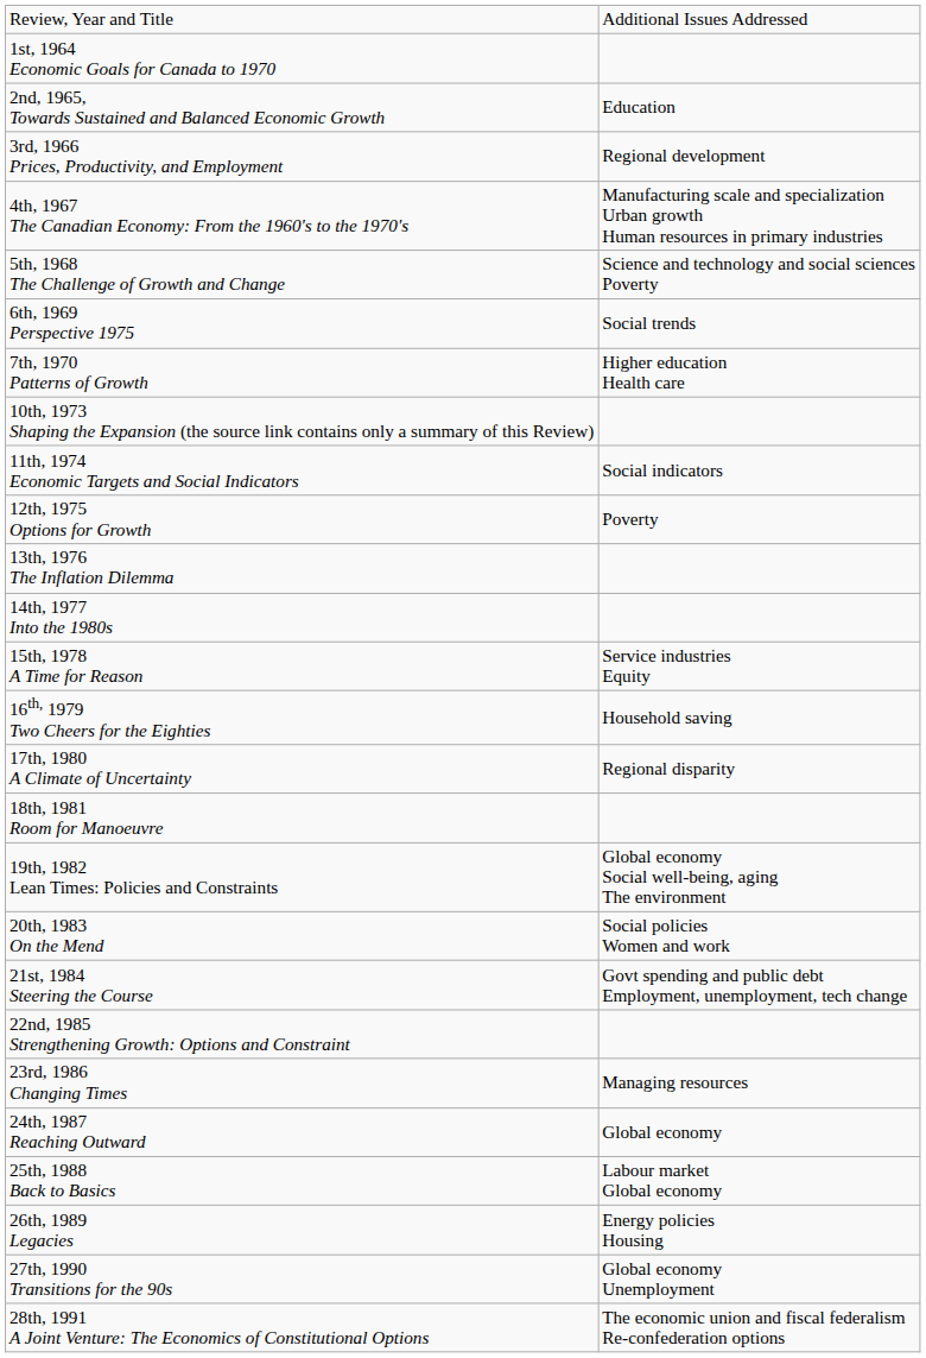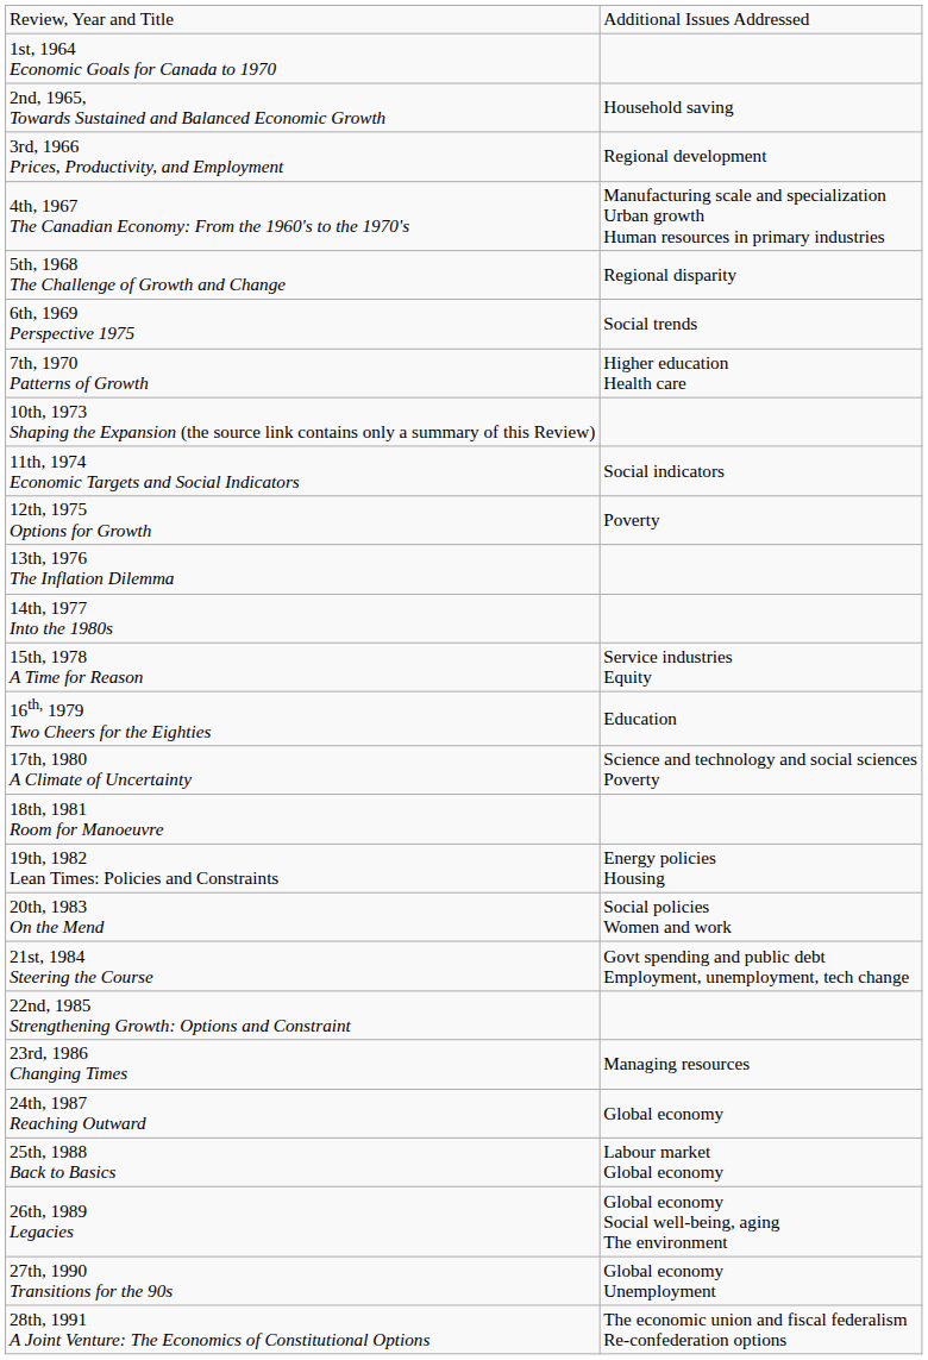 <table class="wikitable">
 <tr>
 <td>Review, Year  and Title</td>
 <td>Additional  Issues Addressed</td>
 </tr>
 <tr>
 <td>1st, 1964<br><em>Economic Goals for Canada to 1970</em></td>
 <td></td>
 </tr>
 <tr>
 <td>2nd, 1965,<br><em>Towards Sustained and Balanced Economic Growth</em></td>
-<td>Education</td>
+<td>Household saving</td>
 </tr>
 <tr>
 <td>3rd, 1966<br><em>Prices, Productivity, and Employment</em></td>
 <td>Regional development</td>
 </tr>
 <tr>
 <td>4th, 1967<br><em>The Canadian Economy: From the 1960's to the 1970's</em></td>
 <td>Manufacturing scale and specialization<br>Urban growth<br>Human resources in primary industries</td>
 </tr>
 <tr>
 <td>5th, 1968<br><em>The Challenge of Growth and Change</em></td>
-<td>Science and technology and social sciences<br>Poverty</td>
+<td>Regional disparity</td>
 </tr>
 <tr>
 <td>6th, 1969<br><em>Perspective 1975</em></td>
 <td>Social trends</td>
 </tr>
 <tr>
 <td>7th, 1970<br><em>Patterns of Growth</em></td>
 <td>Higher education<br>Health care</td>
 </tr>
 <tr>
 <td>10th, 1973<br><em>Shaping the Expansion</em> (the source link contains  only a summary of this Review)</td>
 <td></td>
 </tr>
 <tr>
 <td>11th, 1974<br><em>Economic Targets and Social Indicators</em></td>
 <td>Social indicators</td>
 </tr>
 <tr>
 <td>12th, 1975<br><em>Options for Growth</em></td>
 <td>Poverty</td>
 </tr>
 <tr>
 <td>13th, 1976<br><em>The Inflation Dilemma</em></td>
 <td></td>
 </tr>
 <tr>
 <td>14th, 1977<br><em>Into the 1980s</em></td>
 <td></td>
 </tr>
 <tr>
 <td>15th, 1978<br><em>A Time for Reason</em></td>
 <td>Service industries<br>Equity</td>
 </tr>
 <tr>
 <td>16<sup>th,</sup> 1979<br><em>Two Cheers for the Eighties</em></td>
-<td>Household saving</td>
+<td>Education</td>
 </tr>
 <tr>
 <td>17th, 1980<br><em>A Climate of Uncertainty</em></td>
-<td>Regional disparity</td>
+<td>Science and technology and social sciences<br>Poverty</td>
 </tr>
 <tr>
 <td>18th, 1981<br><em>Room for Manoeuvre</em></td>
 <td></td>
 </tr>
 <tr>
 <td>19th, 1982<br>Lean Times: Policies and Constraints</td>
-<td>Global economy<br>Social well-being, aging<br>The environment</td>
+<td>Energy policies<br>Housing</td>
 </tr>
 <tr>
 <td>20th, 1983<br><em>On the Mend</em></td>
 <td>Social policies<br>Women and work</td>
 </tr>
 <tr>
 <td>21st, 1984<br><em>Steering the Course</em></td>
 <td>Govt spending and public debt<br>Employment, unemployment, tech change</td>
 </tr>
 <tr>
 <td>22nd, 1985<br><em>Strengthening Growth: Options and Constraint</em></td>
 <td></td>
 </tr>
 <tr>
 <td>23rd, 1986<br><em>Changing Times</em></td>
 <td>Managing resources</td>
 </tr>
 <tr>
 <td>24th, 1987<br><em>Reaching Outward</em></td>
 <td>Global economy</td>
 </tr>
 <tr>
 <td>25th, 1988<br><em>Back to Basics</em></td>
 <td>Labour market<br>Global economy</td>
 </tr>
 <tr>
 <td>26th, 1989<br><em>Legacies</em></td>
-<td>Energy policies<br>Housing</td>
+<td>Global economy<br>Social well-being, aging<br>The environment</td>
 </tr>
 <tr>
 <td>27th, 1990<br><em>Transitions for the 90s</em></td>
 <td>Global economy<br>Unemployment</td>
 </tr>
 <tr>
 <td>28th, 1991<br><em>A Joint Venture: The Economics of Constitutional  Options</em></td>
 <td>The economic union and fiscal federalism<br>Re-confederation options</td>
 </tr>
 </table>
